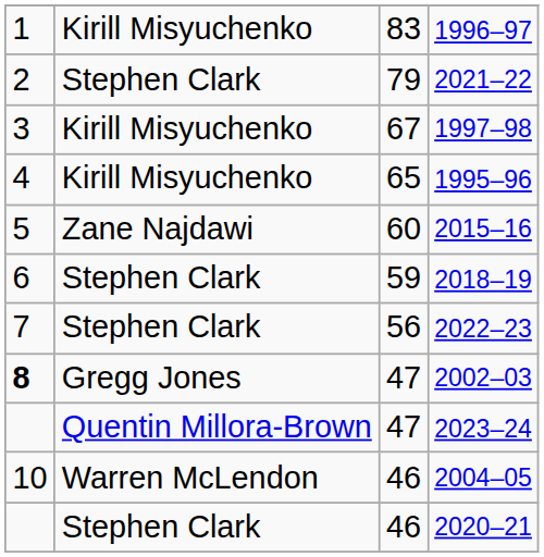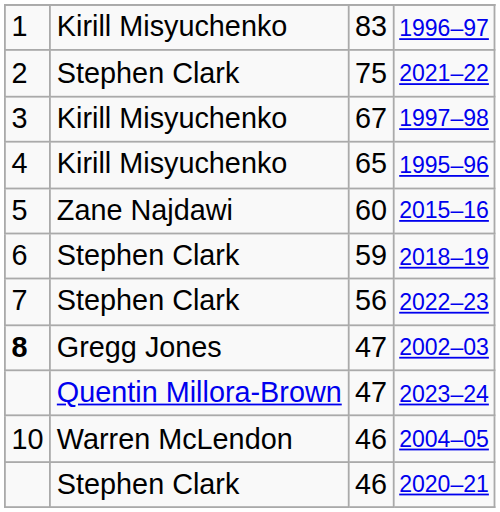 <table class="wikitable">
 <tr>
 </tr>
 <tr>
 <td>1</td>
 <td>Kirill Misyuchenko</td>
 <td>83</td>
 <td style="font-size:80%;"><a href='#'>1996–97</a></td>
 </tr>
 <tr>
 <td>2</td>
 <td>Stephen Clark</td>
-<td>79</td>
+<td>75</td>
 <td style="font-size:80%;"><a href='#'>2021–22</a></td>
 </tr>
 <tr>
 <td>3</td>
 <td>Kirill Misyuchenko</td>
 <td>67</td>
 <td style="font-size:80%;"><a href='#'>1997–98</a></td>
 </tr>
 <tr>
 <td>4</td>
 <td>Kirill Misyuchenko</td>
 <td>65</td>
 <td style="font-size:80%;"><a href='#'>1995–96</a></td>
 </tr>
 <tr>
 <td>5</td>
 <td>Zane Najdawi</td>
 <td>60</td>
 <td style="font-size:80%;"><a href='#'>2015–16</a></td>
 </tr>
 <tr>
 <td>6</td>
 <td>Stephen Clark</td>
 <td>59</td>
 <td style="font-size:80%;"><a href='#'>2018–19</a></td>
 </tr>
 <tr>
 <td>7</td>
 <td>Stephen Clark</td>
 <td>56</td>
 <td style="font-size:80%;"><a href='#'>2022–23</a></td>
 </tr>
 <tr>
 <td><strong>8</strong></td>
 <td>Gregg Jones</td>
 <td>47</td>
 <td style="font-size:80%;"><a href='#'>2002–03</a></td>
 </tr>
 <tr>
 <td></td>
 <td><a href='#'>Quentin Millora-Brown</a></td>
 <td>47</td>
 <td style="font-size:80%;"><a href='#'>2023–24</a></td>
 </tr>
 <tr>
 <td>10</td>
 <td>Warren McLendon</td>
 <td>46</td>
 <td style="font-size:80%;"><a href='#'>2004–05</a></td>
 </tr>
 <tr>
 <td></td>
 <td>Stephen Clark</td>
 <td>46</td>
 <td style="font-size:80%;"><a href='#'>2020–21</a></td>
 </tr>
 </table>
